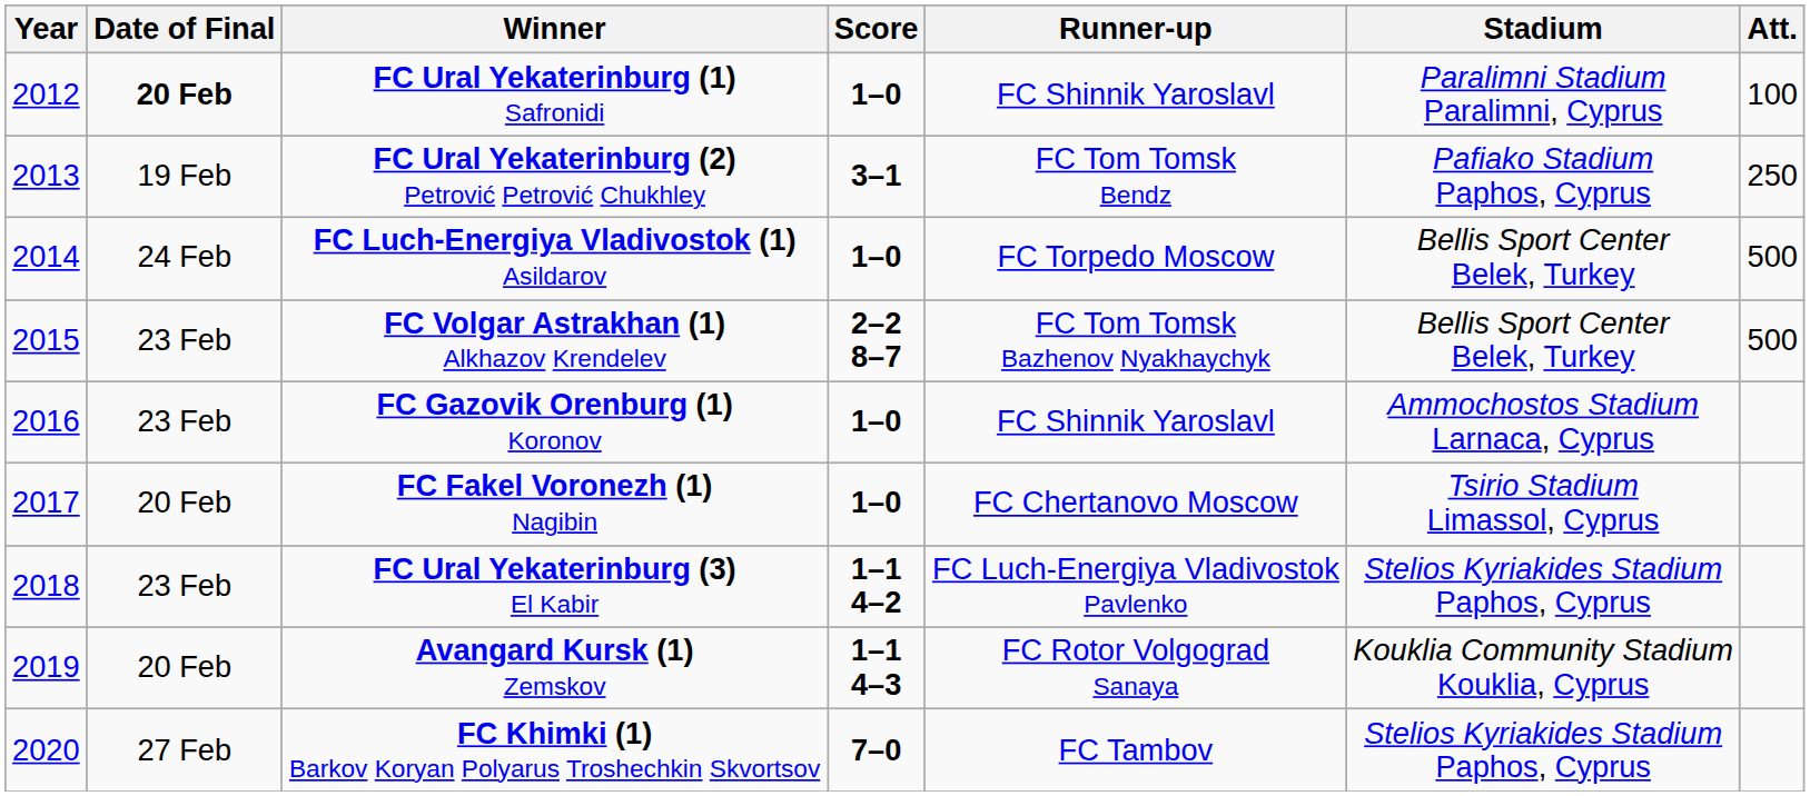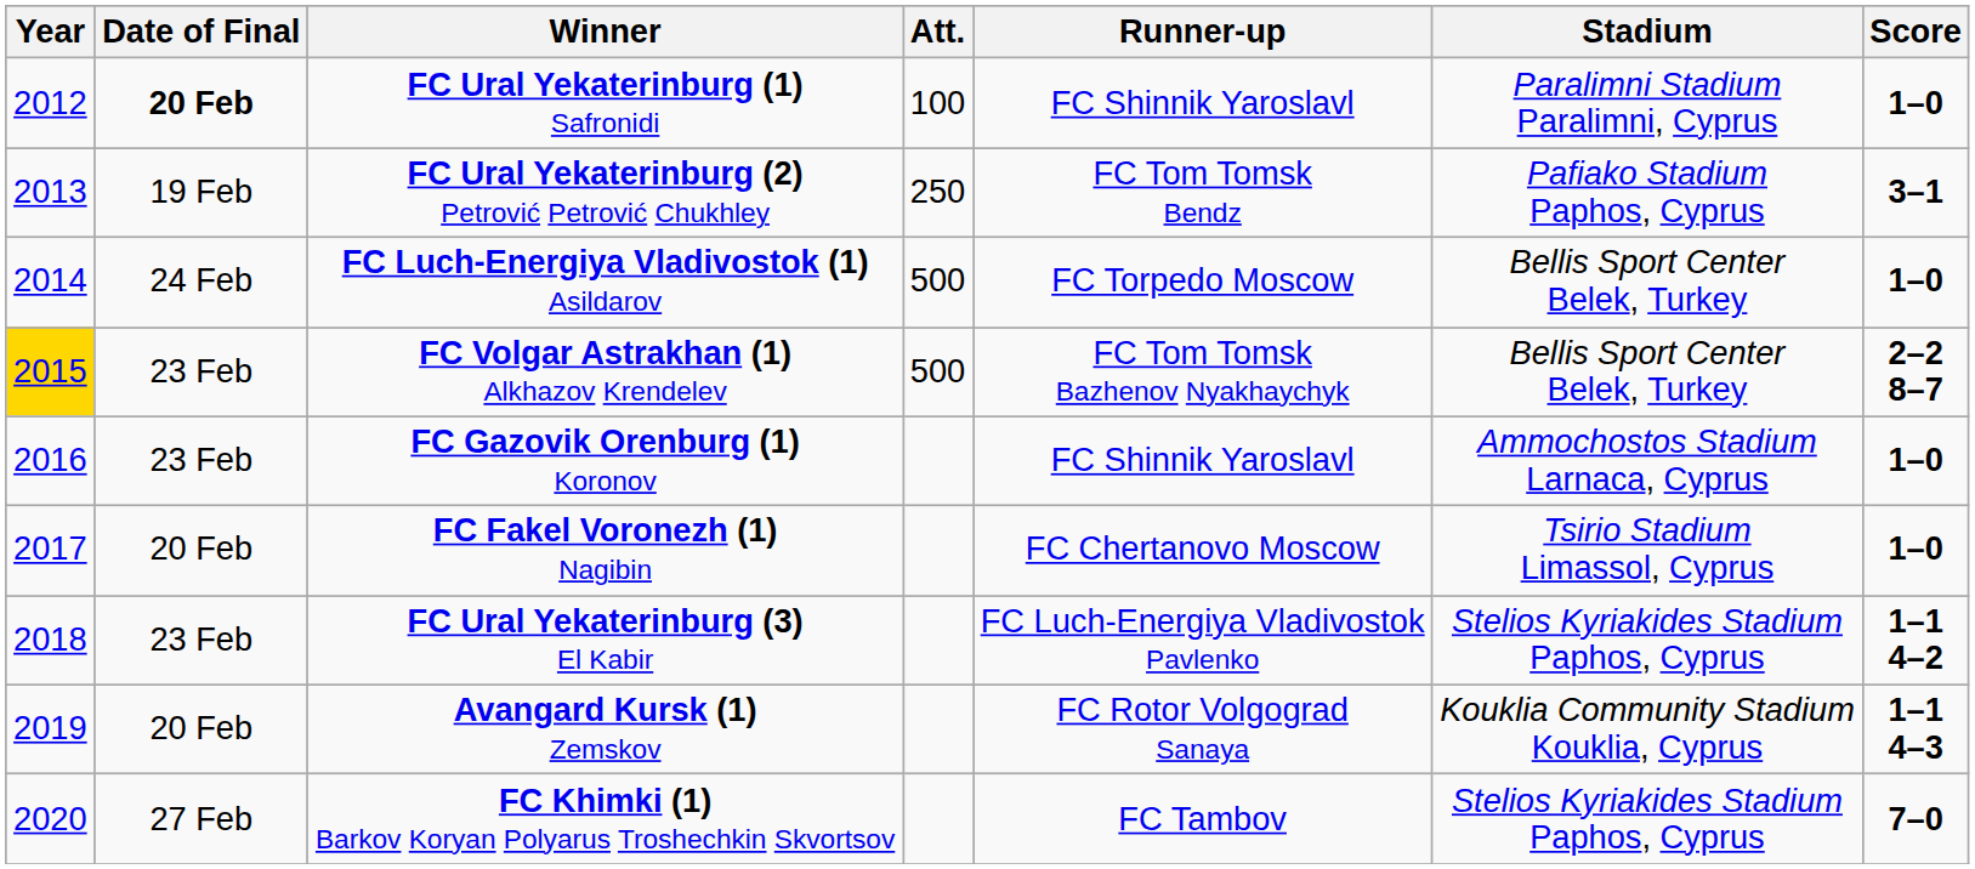 <table class="wikitable" style="text-align: center;">
 <tr>
 <th>Year</th>
 <th>Date of Final</th>
 <th>Winner</th>
-<th>Score</th>
+<th>Att.</th>
 <th>Runner-up</th>
 <th>Stadium</th>
-<th>Att.</th>
+<th>Score</th>
 </tr>
 <tr>
 <td><a href='#'>2012</a></td>
 <td><strong>20 Feb</strong></td>
 <td><strong><a href='#'>FC Ural Yekaterinburg</a> (1)</strong> <small><br> <a href='#'>Safronidi</a></small></td>
-<td><strong>1–0</strong></td>
+<td>100</td>
 <td><a href='#'>FC Shinnik Yaroslavl</a></td>
 <td><em><a href='#'>Paralimni Stadium</a></em><br><a href='#'>Paralimni</a>, <a href='#'>Cyprus</a></td>
-<td>100</td>
+<td><strong>1–0</strong></td>
 </tr>
 <tr>
 <td><a href='#'>2013</a></td>
 <td>19 Feb</td>
 <td><strong><a href='#'>FC Ural Yekaterinburg</a> (2)</strong> <small><br> <a href='#'>Petrović</a>  <a href='#'>Petrović</a>  <a href='#'>Chukhley</a></small></td>
-<td><strong>3–1</strong></td>
+<td>250</td>
 <td><a href='#'>FC Tom Tomsk</a> <small><br> <a href='#'>Bendz</a></small></td>
 <td><em><a href='#'>Pafiako Stadium</a></em><br><a href='#'>Paphos</a>, <a href='#'>Cyprus</a></td>
-<td>250</td>
+<td><strong>3–1</strong></td>
 </tr>
 <tr>
 <td><a href='#'>2014</a></td>
 <td>24 Feb</td>
 <td><strong><a href='#'>FC Luch-Energiya Vladivostok</a> (1)</strong> <small><br> <a href='#'>Asildarov</a></small></td>
-<td><strong>1–0</strong></td>
+<td>500</td>
 <td><a href='#'>FC Torpedo Moscow</a></td>
 <td><em>Bellis Sport Center</em><br><a href='#'>Belek</a>, <a href='#'>Turkey</a></td>
-<td>500</td>
+<td><strong>1–0</strong></td>
 </tr>
 <tr>
-<td><a href='#'>2015</a></td>
+<td style="background: gold;"><a href='#'>2015</a></td>
 <td>23 Feb</td>
 <td><strong><a href='#'>FC Volgar Astrakhan</a> (1)</strong> <small><br> <a href='#'>Alkhazov</a>  <a href='#'>Krendelev</a></small></td>
-<td><strong>2–2<br>8–7 </strong></td>
+<td>500</td>
 <td><a href='#'>FC Tom Tomsk</a> <small><br> <a href='#'>Bazhenov</a>  <a href='#'>Nyakhaychyk</a></small></td>
 <td><em>Bellis Sport Center</em><br><a href='#'>Belek</a>, <a href='#'>Turkey</a></td>
-<td>500</td>
+<td><strong>2–2<br>8–7 </strong></td>
 </tr>
 <tr>
 <td><a href='#'>2016</a></td>
 <td>23 Feb</td>
 <td><strong><a href='#'>FC Gazovik Orenburg</a> (1)</strong>  <small><br> <a href='#'>Koronov</a></small></td>
-<td><strong>1–0</strong></td>
+<td></td>
 <td><a href='#'>FC Shinnik Yaroslavl</a></td>
 <td><em><a href='#'>Ammochostos Stadium</a></em> <br><a href='#'>Larnaca</a>, <a href='#'>Cyprus</a></td>
-<td></td>
+<td><strong>1–0</strong></td>
 </tr>
 <tr>
 <td><a href='#'>2017</a></td>
 <td>20 Feb</td>
 <td><strong><a href='#'>FC Fakel Voronezh</a> (1)</strong>  <small><br> <a href='#'>Nagibin</a></small></td>
-<td><strong>1–0</strong></td>
+<td></td>
 <td><a href='#'>FC Chertanovo Moscow</a></td>
 <td><em><a href='#'>Tsirio Stadium</a></em> <br><a href='#'>Limassol</a>, <a href='#'>Cyprus</a></td>
-<td></td>
+<td><strong>1–0</strong></td>
 </tr>
 <tr>
 <td><a href='#'>2018</a></td>
 <td>23 Feb</td>
 <td><strong><a href='#'>FC Ural Yekaterinburg</a> (3)</strong> <small><br> <a href='#'>El Kabir</a></small></td>
-<td><strong>1–1<br>4–2 </strong></td>
+<td></td>
 <td><a href='#'>FC Luch-Energiya Vladivostok</a> <small><br> <a href='#'>Pavlenko</a></small></td>
 <td><em><a href='#'>Stelios Kyriakides Stadium</a></em> <br><a href='#'>Paphos</a>, <a href='#'>Cyprus</a></td>
-<td></td>
+<td><strong>1–1<br>4–2 </strong></td>
 </tr>
 <tr>
 <td><a href='#'>2019</a></td>
 <td>20 Feb</td>
 <td><strong><a href='#'>Avangard Kursk</a> (1)</strong> <small><br> <a href='#'>Zemskov</a></small></td>
-<td><strong>1–1<br>4–3 </strong></td>
+<td></td>
 <td><a href='#'>FC Rotor Volgograd</a> <small><br> <a href='#'>Sanaya</a></small></td>
 <td><em>Kouklia Community Stadium</em> <br><a href='#'>Kouklia</a>, <a href='#'>Cyprus</a></td>
-<td></td>
+<td><strong>1–1<br>4–3 </strong></td>
 </tr>
 <tr>
 <td><a href='#'>2020</a></td>
 <td>27 Feb</td>
 <td><strong><a href='#'>FC Khimki</a> (1)</strong> <small><br> <a href='#'>Barkov</a>  <a href='#'>Koryan</a>  <a href='#'>Polyarus</a>  <a href='#'>Troshechkin</a>  <a href='#'>Skvortsov</a></small></td>
-<td><strong>7–0</strong></td>
+<td></td>
 <td><a href='#'>FC Tambov</a></td>
 <td><em><a href='#'>Stelios Kyriakides Stadium</a></em> <br><a href='#'>Paphos</a>, <a href='#'>Cyprus</a></td>
-<td></td>
+<td><strong>7–0</strong></td>
 </tr>
 </table>
